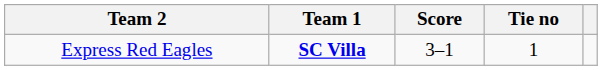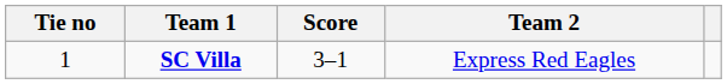 <table class="wikitable" style="text-align:center; width:80%; font-size:100%">
 <tr>
-<th style= width="300px">Team 2</th>
+<th style= width="80px">Tie no</th>
 <th style= width="300px">Team 1</th>
 <th style= width="80px">Score</th>
-<th style= width="80px">Tie no</th>
+<th style= width="300px">Team 2</th>
 <th style= width="300px"></th>
 </tr>
 <tr>
-<td><a href='#'>Express Red Eagles</a></td>
+<td>1</td>
 <td><strong><a href='#'>SC Villa</a></strong></td>
 <td>3–1</td>
-<td>1</td>
+<td><a href='#'>Express Red Eagles</a></td>
 <td></td>
 </tr>
 </table>
